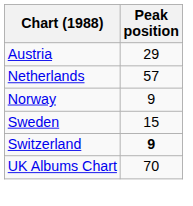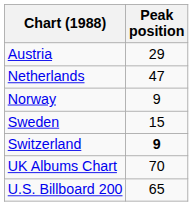 <table class="wikitable">
 <tr>
 <th>Chart (1988)</th>
 <th>Peak<br>position</th>
 </tr>
 <tr>
 <td><a href='#'>Austria</a></td>
 <td align="center">29</td>
 </tr>
 <tr>
 <td><a href='#'>Netherlands</a></td>
-<td align="center">57</td>
+<td align="center">47</td>
 </tr>
 <tr>
 <td><a href='#'>Norway</a></td>
 <td align="center">9</td>
 </tr>
 <tr>
 <td><a href='#'>Sweden</a></td>
 <td align="center">15</td>
 </tr>
 <tr>
 <td><a href='#'>Switzerland</a></td>
 <td align="center"><strong>9</strong></td>
 </tr>
 <tr>
 <td><a href='#'>UK Albums Chart</a></td>
 <td align="center">70</td>
 </tr>
+<tr>
+<td><a href='#'>U.S. Billboard 200</a></td>
+<td align="center">65</td>
+</tr>
 </table>
